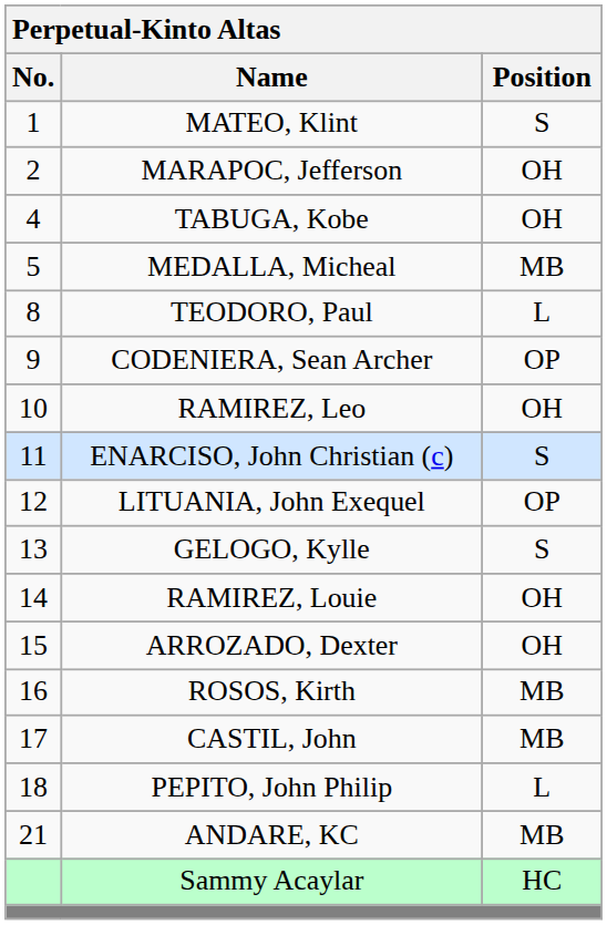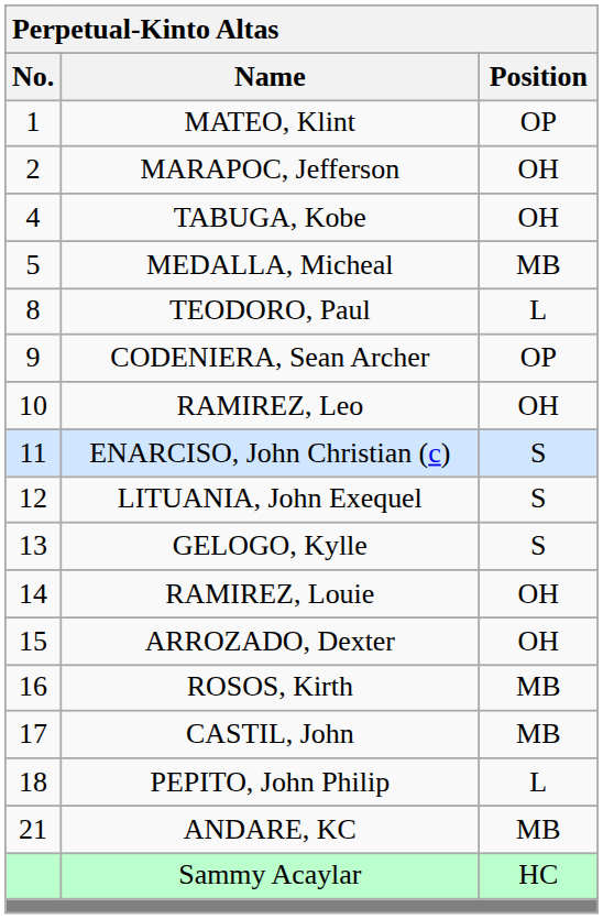 <table class='wikitable mw-collapsible mw-collapsed' style='text-align: center; font-size: 90%; width: 300px; border: none;'>
 <tr>
 <th style='text-align: left;' colspan=3>Perpetual-Kinto Altas</th>
 </tr>
 <tr>
 <th style="width:7%">No.</th>
 <th>Name</th>
 <th style="width:20%">Position</th>
 </tr>
 <tr>
 <td>1</td>
 <td>MATEO, Klint</td>
-<td>S</td>
+<td>OP</td>
 </tr>
 <tr>
 <td>2</td>
 <td>MARAPOC, Jefferson</td>
 <td>OH</td>
 </tr>
 <tr>
 <td>4</td>
 <td>TABUGA, Kobe</td>
 <td>OH</td>
 </tr>
 <tr>
 <td>5</td>
 <td>MEDALLA, Micheal</td>
 <td>MB</td>
 </tr>
 <tr>
 <td>8</td>
 <td>TEODORO, Paul</td>
 <td>L</td>
 </tr>
 <tr>
 <td>9</td>
 <td>CODENIERA, Sean Archer</td>
 <td>OP</td>
 </tr>
 <tr>
 <td>10</td>
 <td>RAMIREZ, Leo</td>
 <td>OH</td>
 </tr>
 <tr bgcolor=#DOE6FF>
 <td>11</td>
 <td>ENARCISO, John Christian (<a href='#'>c</a>)</td>
 <td>S</td>
 </tr>
 <tr>
 <td>12</td>
 <td>LITUANIA, John Exequel</td>
-<td>OP</td>
+<td>S</td>
 </tr>
 <tr>
 <td>13</td>
 <td>GELOGO, Kylle</td>
 <td>S</td>
 </tr>
 <tr>
 <td>14</td>
 <td>RAMIREZ, Louie</td>
 <td>OH</td>
 </tr>
 <tr>
 <td>15</td>
 <td>ARROZADO, Dexter</td>
 <td>OH</td>
 </tr>
 <tr>
 <td>16</td>
 <td>ROSOS, Kirth</td>
 <td>MB</td>
 </tr>
 <tr>
 <td>17</td>
 <td>CASTIL, John</td>
 <td>MB</td>
 </tr>
 <tr>
 <td>18</td>
 <td>PEPITO, John Philip</td>
 <td>L</td>
 </tr>
 <tr>
 <td>21</td>
 <td>ANDARE, KC</td>
 <td>MB</td>
 </tr>
 <tr bgcolor=#BBFFCC>
 <td></td>
 <td>Sammy Acaylar</td>
 <td>HC</td>
 </tr>
 <tr>
 <th style='background: grey;' colspan=3></th>
 </tr>
 </table>
